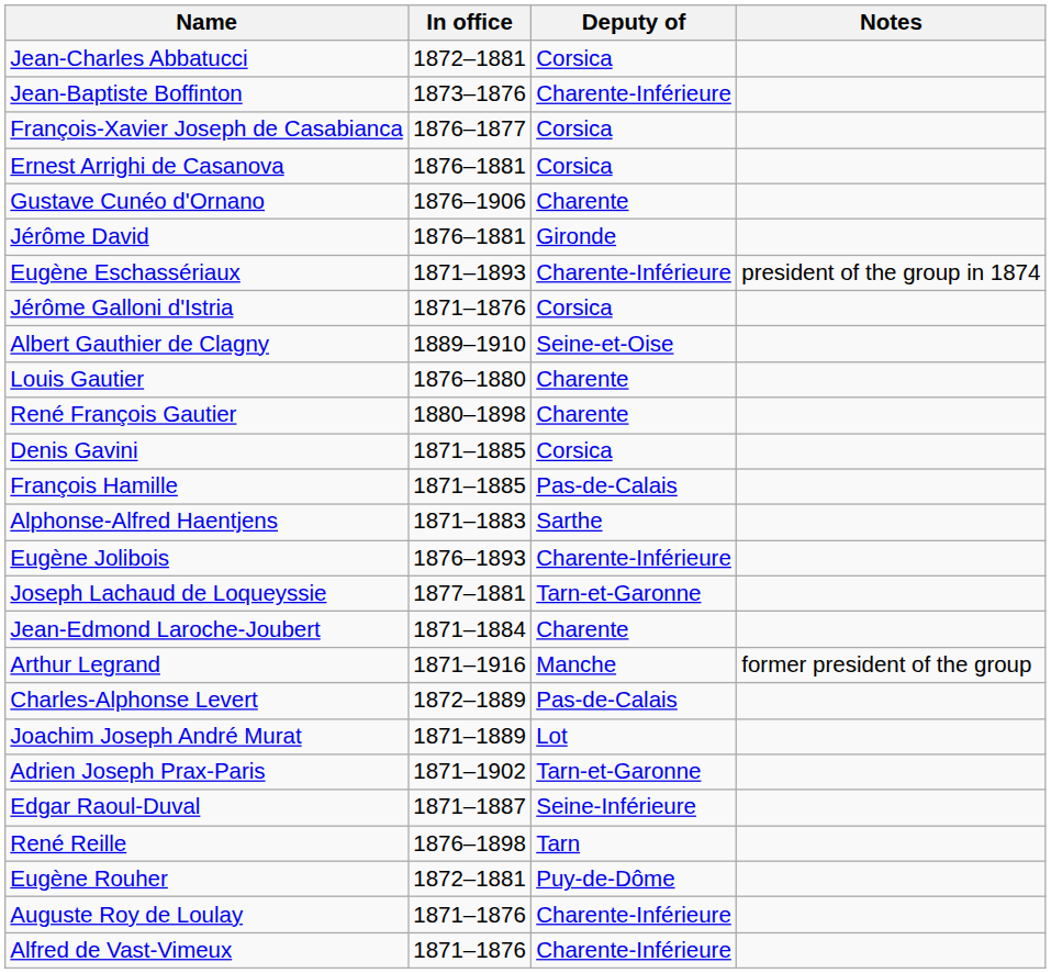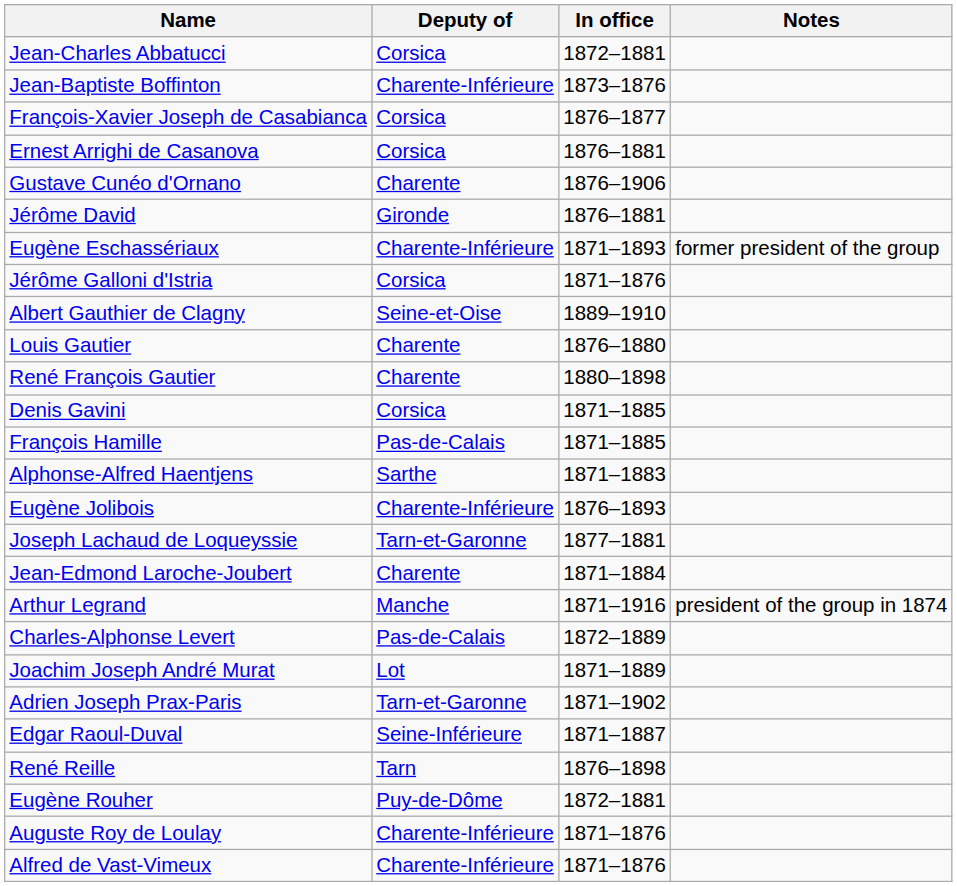 <table class="wikitable sortable">
 <tr>
 <th>Name</th>
+<th>Deputy of</th>
 <th>In office</th>
-<th>Deputy of</th>
 <th>Notes</th>
 </tr>
 <tr>
 <td><a href='#'>Jean-Charles Abbatucci</a></td>
+<td><a href='#'>Corsica</a></td>
 <td>1872–1881</td>
-<td><a href='#'>Corsica</a></td>
 <td></td>
 </tr>
 <tr>
 <td><a href='#'>Jean-Baptiste Boffinton</a></td>
+<td><a href='#'>Charente-Inférieure</a></td>
 <td>1873–1876</td>
-<td><a href='#'>Charente-Inférieure</a></td>
 <td></td>
 </tr>
 <tr>
 <td><a href='#'>François-Xavier Joseph de Casabianca</a></td>
+<td><a href='#'>Corsica</a></td>
 <td>1876–1877</td>
-<td><a href='#'>Corsica</a></td>
 <td></td>
 </tr>
 <tr>
 <td><a href='#'>Ernest Arrighi de Casanova</a></td>
+<td><a href='#'>Corsica</a></td>
 <td>1876–1881</td>
-<td><a href='#'>Corsica</a></td>
 <td></td>
 </tr>
 <tr>
 <td><a href='#'>Gustave Cunéo d'Ornano</a></td>
+<td><a href='#'>Charente</a></td>
 <td>1876–1906</td>
-<td><a href='#'>Charente</a></td>
 <td></td>
 </tr>
 <tr>
 <td><a href='#'>Jérôme David</a></td>
+<td><a href='#'>Gironde</a></td>
 <td>1876–1881</td>
-<td><a href='#'>Gironde</a></td>
 <td></td>
 </tr>
 <tr>
 <td><a href='#'>Eugène Eschassériaux</a></td>
+<td><a href='#'>Charente-Inférieure</a></td>
 <td>1871–1893</td>
-<td><a href='#'>Charente-Inférieure</a></td>
-<td>president of the group in 1874</td>
+<td>former president of the group</td>
 </tr>
 <tr>
 <td><a href='#'>Jérôme Galloni d'Istria</a></td>
+<td><a href='#'>Corsica</a></td>
 <td>1871–1876</td>
-<td><a href='#'>Corsica</a></td>
 <td></td>
 </tr>
 <tr>
 <td><a href='#'>Albert Gauthier de Clagny</a></td>
+<td><a href='#'>Seine-et-Oise</a></td>
 <td>1889–1910</td>
-<td><a href='#'>Seine-et-Oise</a></td>
 <td></td>
 </tr>
 <tr>
 <td><a href='#'>Louis Gautier</a></td>
+<td><a href='#'>Charente</a></td>
 <td>1876–1880</td>
-<td><a href='#'>Charente</a></td>
 <td></td>
 </tr>
 <tr>
 <td><a href='#'>René François Gautier</a></td>
+<td><a href='#'>Charente</a></td>
 <td>1880–1898</td>
-<td><a href='#'>Charente</a></td>
 <td></td>
 </tr>
 <tr>
 <td><a href='#'>Denis Gavini</a></td>
+<td><a href='#'>Corsica</a></td>
 <td>1871–1885</td>
-<td><a href='#'>Corsica</a></td>
 <td></td>
 </tr>
 <tr>
 <td><a href='#'>François Hamille</a></td>
+<td><a href='#'>Pas-de-Calais</a></td>
 <td>1871–1885</td>
-<td><a href='#'>Pas-de-Calais</a></td>
 <td></td>
 </tr>
 <tr>
 <td><a href='#'>Alphonse-Alfred Haentjens</a></td>
+<td><a href='#'>Sarthe</a></td>
 <td>1871–1883</td>
-<td><a href='#'>Sarthe</a></td>
 <td></td>
 </tr>
 <tr>
 <td><a href='#'>Eugène Jolibois</a></td>
+<td><a href='#'>Charente-Inférieure</a></td>
 <td>1876–1893</td>
-<td><a href='#'>Charente-Inférieure</a></td>
 <td></td>
 </tr>
 <tr>
 <td><a href='#'>Joseph Lachaud de Loqueyssie</a></td>
+<td><a href='#'>Tarn-et-Garonne</a></td>
 <td>1877–1881</td>
-<td><a href='#'>Tarn-et-Garonne</a></td>
 <td></td>
 </tr>
 <tr>
 <td><a href='#'>Jean-Edmond Laroche-Joubert</a></td>
+<td><a href='#'>Charente</a></td>
 <td>1871–1884</td>
-<td><a href='#'>Charente</a></td>
 <td></td>
 </tr>
 <tr>
 <td><a href='#'>Arthur Legrand</a></td>
+<td><a href='#'>Manche</a></td>
 <td>1871–1916</td>
-<td><a href='#'>Manche</a></td>
-<td>former president of the group</td>
+<td>president of the group in 1874</td>
 </tr>
 <tr>
 <td><a href='#'>Charles-Alphonse Levert</a></td>
+<td><a href='#'>Pas-de-Calais</a></td>
 <td>1872–1889</td>
-<td><a href='#'>Pas-de-Calais</a></td>
 <td></td>
 </tr>
 <tr>
 <td><a href='#'>Joachim Joseph André Murat</a></td>
+<td><a href='#'>Lot</a></td>
 <td>1871–1889</td>
-<td><a href='#'>Lot</a></td>
 <td></td>
 </tr>
 <tr>
 <td><a href='#'>Adrien Joseph Prax-Paris</a></td>
+<td><a href='#'>Tarn-et-Garonne</a></td>
 <td>1871–1902</td>
-<td><a href='#'>Tarn-et-Garonne</a></td>
 <td></td>
 </tr>
 <tr>
 <td><a href='#'>Edgar Raoul-Duval</a></td>
+<td><a href='#'>Seine-Inférieure</a></td>
 <td>1871–1887</td>
-<td><a href='#'>Seine-Inférieure</a></td>
 <td></td>
 </tr>
 <tr>
 <td><a href='#'>René Reille</a></td>
+<td><a href='#'>Tarn</a></td>
 <td>1876–1898</td>
-<td><a href='#'>Tarn</a></td>
 <td></td>
 </tr>
 <tr>
 <td><a href='#'>Eugène Rouher</a></td>
+<td><a href='#'>Puy-de-Dôme</a></td>
 <td>1872–1881</td>
-<td><a href='#'>Puy-de-Dôme</a></td>
 <td></td>
 </tr>
 <tr>
 <td><a href='#'>Auguste Roy de Loulay</a></td>
+<td><a href='#'>Charente-Inférieure</a></td>
 <td>1871–1876</td>
-<td><a href='#'>Charente-Inférieure</a></td>
 <td></td>
 </tr>
 <tr>
 <td><a href='#'>Alfred de Vast-Vimeux</a></td>
+<td><a href='#'>Charente-Inférieure</a></td>
 <td>1871–1876</td>
-<td><a href='#'>Charente-Inférieure</a></td>
 <td></td>
 </tr>
 </table>
